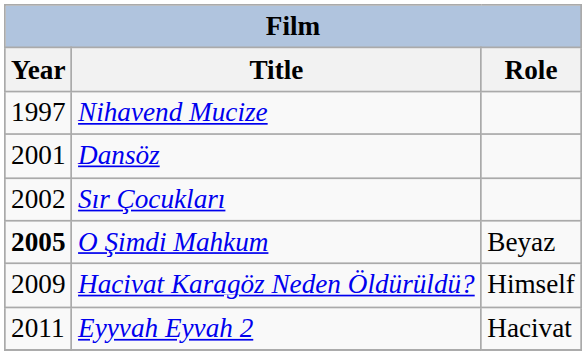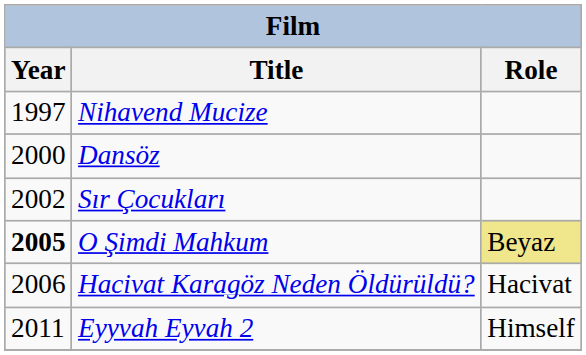 <table class="wikitable">
 <tr>
 <th colspan="4" style="background: LightSteelBlue;">Film</th>
 </tr>
 <tr>
 <th>Year</th>
 <th>Title</th>
 <th>Role</th>
 </tr>
 <tr>
 <td>1997</td>
 <td><em><a href='#'>Nihavend Mucize</a></em></td>
 <td></td>
 </tr>
 <tr>
-<td>2001</td>
+<td>2000</td>
 <td><em><a href='#'>Dansöz</a></em></td>
 <td></td>
 </tr>
 <tr>
 <td>2002</td>
 <td><em><a href='#'>Sır Çocukları</a></em></td>
 <td></td>
 </tr>
 <tr>
 <td><strong>2005</strong></td>
 <td><em><a href='#'>O Şimdi Mahkum</a></em></td>
-<td>Beyaz</td>
+<td style="background: khaki;">Beyaz</td>
 </tr>
 <tr>
-<td>2009</td>
+<td>2006</td>
 <td><em><a href='#'>Hacivat Karagöz Neden Öldürüldü?</a></em></td>
-<td>Himself</td>
+<td>Hacivat</td>
 </tr>
 <tr>
 <td>2011</td>
 <td><em><a href='#'>Eyyvah Eyvah 2</a></em></td>
-<td>Hacivat</td>
+<td>Himself</td>
 </tr>
 <tr>
 </tr>
 </table>
